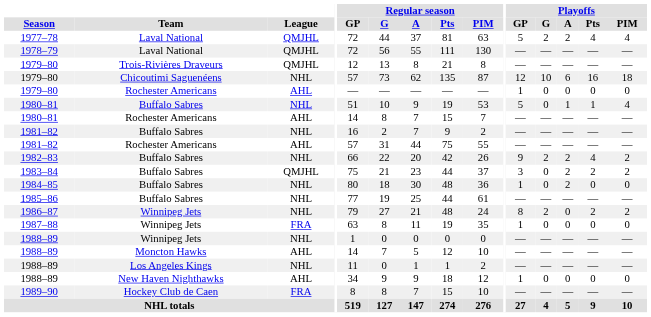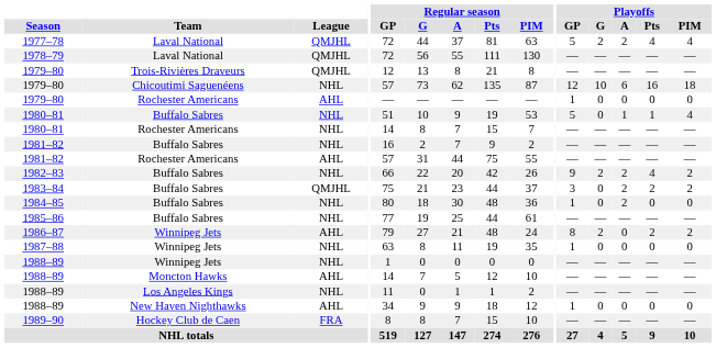 <table border="0" cellpadding="1" cellspacing="0" style="text-align:center; width:60em">
 <tr bgcolor="#e0e0e0">
 <th colspan="3" bgcolor="#ffffff"></th>
 <th rowspan="100" bgcolor="#ffffff"></th>
 <th colspan="5"><a href='#'>Regular season</a></th>
 <th rowspan="100" bgcolor="#ffffff"></th>
 <th colspan="5"><a href='#'>Playoffs</a></th>
 </tr>
 <tr bgcolor="#e0e0e0">
 <th><a href='#'>Season</a></th>
 <th>Team</th>
 <th>League</th>
 <th>GP</th>
 <th><a href='#'>G</a></th>
 <th><a href='#'>A</a></th>
 <th><a href='#'>Pts</a></th>
 <th><a href='#'>PIM</a></th>
 <th>GP</th>
 <th>G</th>
 <th>A</th>
 <th>Pts</th>
 <th>PIM</th>
 </tr>
 <tr>
 <td><a href='#'>1977–78</a></td>
 <td><a href='#'>Laval National</a></td>
 <td><a href='#'>QMJHL</a></td>
 <td>72</td>
 <td>44</td>
 <td>37</td>
 <td>81</td>
 <td>63</td>
 <td>5</td>
 <td>2</td>
 <td>2</td>
 <td>4</td>
 <td>4</td>
 </tr>
 <tr bgcolor="#f0f0f0">
 <td><a href='#'>1978–79</a></td>
 <td>Laval National</td>
 <td>QMJHL</td>
 <td>72</td>
 <td>56</td>
 <td>55</td>
 <td>111</td>
 <td>130</td>
 <td>—</td>
 <td>—</td>
 <td>—</td>
 <td>—</td>
 <td>—</td>
 </tr>
 <tr>
 <td><a href='#'>1979–80</a></td>
 <td><a href='#'>Trois-Rivières Draveurs</a></td>
 <td>QMJHL</td>
 <td>12</td>
 <td>13</td>
 <td>8</td>
 <td>21</td>
 <td>8</td>
 <td>—</td>
 <td>—</td>
 <td>—</td>
 <td>—</td>
 <td>—</td>
 </tr>
 <tr bgcolor="#f0f0f0">
 <td>1979–80</td>
 <td><a href='#'>Chicoutimi Saguenéens</a></td>
 <td>NHL</td>
 <td>57</td>
 <td>73</td>
 <td>62</td>
 <td>135</td>
 <td>87</td>
 <td>12</td>
 <td>10</td>
 <td>6</td>
 <td>16</td>
 <td>18</td>
 </tr>
 <tr>
 <td><a href='#'>1979–80</a></td>
 <td><a href='#'>Rochester Americans</a></td>
 <td><a href='#'>AHL</a></td>
 <td>—</td>
 <td>—</td>
 <td>—</td>
 <td>—</td>
 <td>—</td>
 <td>1</td>
 <td>0</td>
 <td>0</td>
 <td>0</td>
 <td>0</td>
 </tr>
 <tr bgcolor="#f0f0f0">
 <td><a href='#'>1980–81</a></td>
 <td><a href='#'>Buffalo Sabres</a></td>
 <td><a href='#'>NHL</a></td>
 <td>51</td>
 <td>10</td>
 <td>9</td>
 <td>19</td>
 <td>53</td>
 <td>5</td>
 <td>0</td>
 <td>1</td>
 <td>1</td>
 <td>4</td>
 </tr>
 <tr>
 <td><a href='#'>1980–81</a></td>
 <td>Rochester Americans</td>
-<td>AHL</td>
+<td>NHL</td>
 <td>14</td>
 <td>8</td>
 <td>7</td>
 <td>15</td>
 <td>7</td>
 <td>—</td>
 <td>—</td>
 <td>—</td>
 <td>—</td>
 <td>—</td>
 </tr>
 <tr bgcolor="#f0f0f0">
 <td><a href='#'>1981–82</a></td>
 <td>Buffalo Sabres</td>
 <td>NHL</td>
 <td>16</td>
 <td>2</td>
 <td>7</td>
 <td>9</td>
 <td>2</td>
 <td>—</td>
 <td>—</td>
 <td>—</td>
 <td>—</td>
 <td>—</td>
 </tr>
 <tr>
 <td><a href='#'>1981–82</a></td>
 <td>Rochester Americans</td>
 <td>AHL</td>
 <td>57</td>
 <td>31</td>
 <td>44</td>
 <td>75</td>
 <td>55</td>
 <td>—</td>
 <td>—</td>
 <td>—</td>
 <td>—</td>
 <td>—</td>
 </tr>
 <tr bgcolor="#f0f0f0">
 <td><a href='#'>1982–83</a></td>
 <td>Buffalo Sabres</td>
 <td>NHL</td>
 <td>66</td>
 <td>22</td>
 <td>20</td>
 <td>42</td>
 <td>26</td>
 <td>9</td>
 <td>2</td>
 <td>2</td>
 <td>4</td>
 <td>2</td>
 </tr>
 <tr>
 <td><a href='#'>1983–84</a></td>
 <td>Buffalo Sabres</td>
 <td>QMJHL</td>
 <td>75</td>
 <td>21</td>
 <td>23</td>
 <td>44</td>
 <td>37</td>
 <td>3</td>
 <td>0</td>
 <td>2</td>
 <td>2</td>
 <td>2</td>
 </tr>
 <tr bgcolor="#f0f0f0">
 <td><a href='#'>1984–85</a></td>
 <td>Buffalo Sabres</td>
 <td>NHL</td>
 <td>80</td>
 <td>18</td>
 <td>30</td>
 <td>48</td>
 <td>36</td>
 <td>1</td>
 <td>0</td>
 <td>2</td>
 <td>0</td>
 <td>0</td>
 </tr>
 <tr>
 <td><a href='#'>1985–86</a></td>
 <td>Buffalo Sabres</td>
 <td>NHL</td>
 <td>77</td>
 <td>19</td>
 <td>25</td>
 <td>44</td>
 <td>61</td>
 <td>—</td>
 <td>—</td>
 <td>—</td>
 <td>—</td>
 <td>—</td>
 </tr>
 <tr bgcolor="#f0f0f0">
 <td><a href='#'>1986–87</a></td>
 <td><a href='#'>Winnipeg Jets</a></td>
-<td>NHL</td>
+<td>AHL</td>
 <td>79</td>
 <td>27</td>
 <td>21</td>
 <td>48</td>
 <td>24</td>
 <td>8</td>
 <td>2</td>
 <td>0</td>
 <td>2</td>
 <td>2</td>
 </tr>
 <tr>
 <td><a href='#'>1987–88</a></td>
 <td>Winnipeg Jets</td>
-<td><a href='#'>FRA</a></td>
+<td>NHL</td>
 <td>63</td>
 <td>8</td>
 <td>11</td>
 <td>19</td>
 <td>35</td>
 <td>1</td>
 <td>0</td>
 <td>0</td>
 <td>0</td>
 <td>0</td>
 </tr>
 <tr bgcolor="#f0f0f0">
 <td><a href='#'>1988–89</a></td>
 <td>Winnipeg Jets</td>
 <td>NHL</td>
 <td>1</td>
 <td>0</td>
 <td>0</td>
 <td>0</td>
 <td>0</td>
 <td>—</td>
 <td>—</td>
 <td>—</td>
 <td>—</td>
 <td>—</td>
 </tr>
 <tr>
 <td><a href='#'>1988–89</a></td>
 <td><a href='#'>Moncton Hawks</a></td>
 <td>AHL</td>
 <td>14</td>
 <td>7</td>
 <td>5</td>
 <td>12</td>
 <td>10</td>
 <td>—</td>
 <td>—</td>
 <td>—</td>
 <td>—</td>
 <td>—</td>
 </tr>
 <tr bgcolor="#f0f0f0">
 <td>1988–89</td>
 <td><a href='#'>Los Angeles Kings</a></td>
 <td>NHL</td>
 <td>11</td>
 <td>0</td>
 <td>1</td>
 <td>1</td>
 <td>2</td>
 <td>—</td>
 <td>—</td>
 <td>—</td>
 <td>—</td>
 <td>—</td>
 </tr>
 <tr>
 <td>1988–89</td>
 <td><a href='#'>New Haven Nighthawks</a></td>
 <td>AHL</td>
 <td>34</td>
 <td>9</td>
 <td>9</td>
 <td>18</td>
 <td>12</td>
 <td>1</td>
 <td>0</td>
 <td>0</td>
 <td>0</td>
 <td>0</td>
 </tr>
 <tr bgcolor="#f0f0f0">
 <td><a href='#'>1989–90</a></td>
 <td><a href='#'>Hockey Club de Caen</a></td>
 <td><a href='#'>FRA</a></td>
 <td>8</td>
 <td>8</td>
 <td>7</td>
 <td>15</td>
 <td>10</td>
 <td>—</td>
 <td>—</td>
 <td>—</td>
 <td>—</td>
 <td>—</td>
 </tr>
 <tr bgcolor="#e0e0e0">
 <th colspan="3">NHL totals</th>
 <th>519</th>
 <th>127</th>
 <th>147</th>
 <th>274</th>
 <th>276</th>
 <th>27</th>
 <th>4</th>
 <th>5</th>
 <th>9</th>
 <th>10</th>
 </tr>
 </table>
